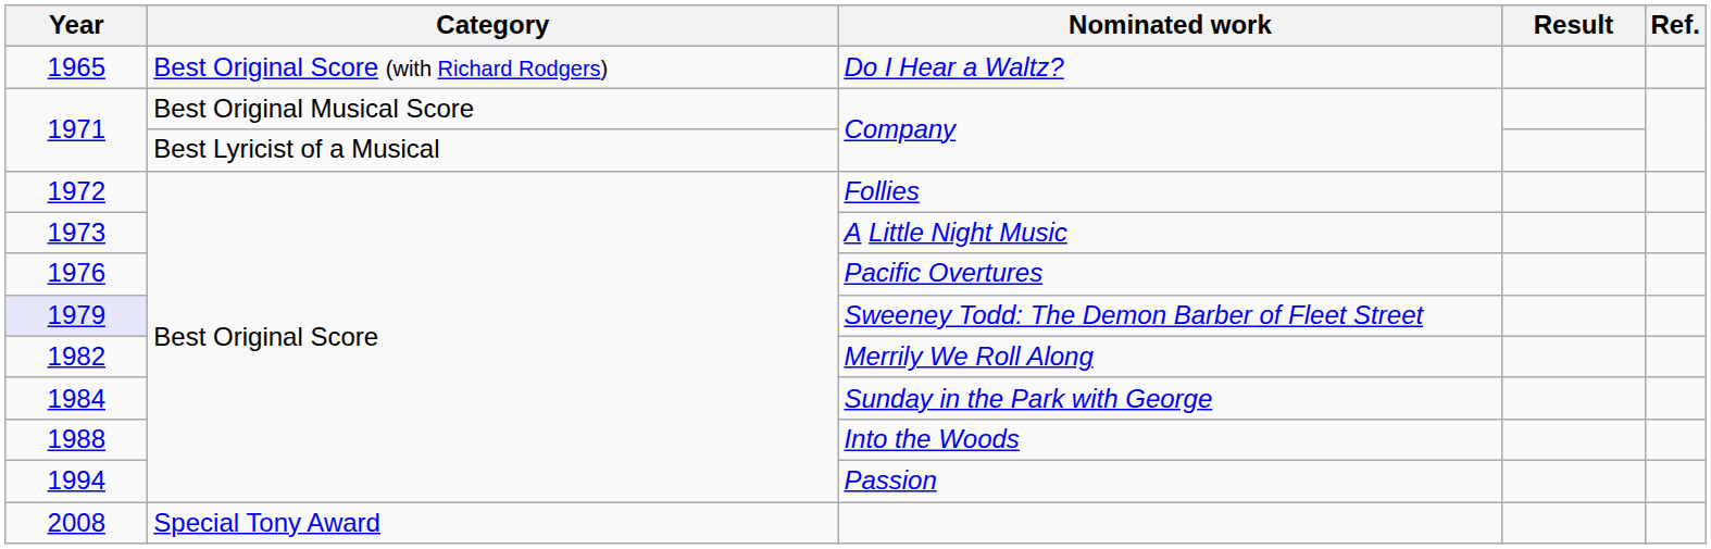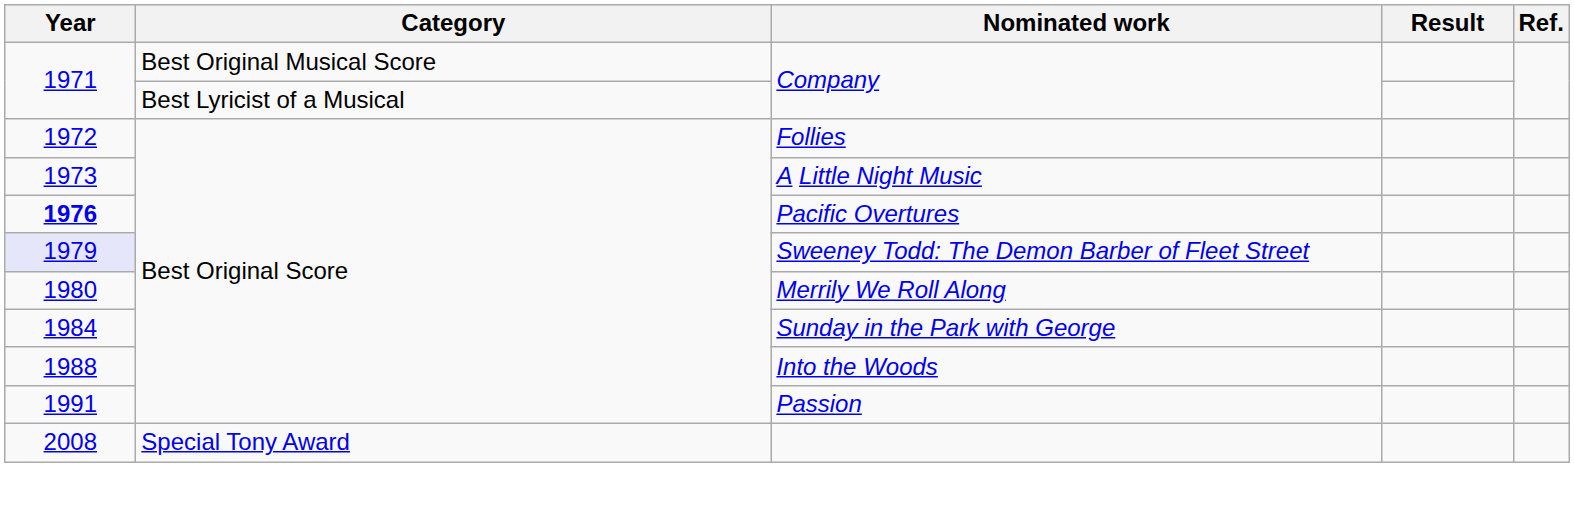 <table class=wikitable>
 <tr>
 <th scope="col" style="width:5em;">Year</th>
 <th scope="col" style="width:26em;">Category</th>
 <th scope="col" style="width:25em;">Nominated work</th>
 <th scope="col" style="width:5em;">Result</th>
 <th>Ref.</th>
-</tr>
-<tr>
-<td style="text-align:center;"><a href='#'>1965</a></td>
-<td><a href='#'>Best Original Score</a> <small>(with <a href='#'>Richard Rodgers</a>)</small></td>
-<td><em><a href='#'>Do I Hear a Waltz?</a></em></td>
-<td></td>
-<td style="text-align:center;"></td>
 </tr>
 <tr>
 <td style="text-align:center;" rowspan="2"><a href='#'>1971</a></td>
 <td>Best Original Musical Score</td>
 <td rowspan="2"><em><a href='#'>Company</a> </em></td>
 <td></td>
 <td rowspan="2"></td>
 </tr>
 <tr>
 <td Best Lyricist of a Musical>Best Lyricist of a Musical</td>
 <td></td>
 </tr>
 <tr>
 <td style="text-align:center;"><a href='#'>1972</a></td>
 <td rowspan="8">Best Original Score</td>
 <td><em><a href='#'>Follies</a></em></td>
 <td></td>
 <td style="text-align:center;"></td>
 </tr>
 <tr>
 <td style="text-align:center;"><a href='#'>1973</a></td>
 <td><em><a href='#'>A</a></em> <em><a href='#'>Little Night Music</a></em></td>
 <td></td>
 <td style="text-align:center;"></td>
 </tr>
 <tr>
-<td style="text-align:center;"><a href='#'>1976</a></td>
+<td style="text-align:center;"><strong><a href='#'>1976</a></strong></td>
 <td><em><a href='#'>Pacific Overtures</a></em></td>
 <td></td>
 <td style="text-align:center;"></td>
 </tr>
 <tr>
 <td style="background: lavender; text-align:center;"><a href='#'>1979</a></td>
 <td><em><a href='#'>Sweeney Todd: The Demon Barber of Fleet Street</a></em></td>
 <td></td>
 <td style="text-align:center;"></td>
 </tr>
 <tr>
-<td style="text-align:center;"><a href='#'>1982</a></td>
+<td style="text-align:center;"><a href='#'>1980</a></td>
 <td><em><a href='#'>Merrily We Roll Along</a></em></td>
 <td></td>
 <td style="text-align:center;"></td>
 </tr>
 <tr>
 <td style="text-align:center;"><a href='#'>1984</a></td>
 <td><em><a href='#'>Sunday in the Park with George</a></em></td>
 <td></td>
 <td style="text-align:center;"></td>
 </tr>
 <tr>
 <td style="text-align:center;"><a href='#'>1988</a></td>
 <td><em><a href='#'>Into the Woods</a></em></td>
 <td></td>
 <td style="text-align:center;"></td>
 </tr>
 <tr>
-<td style="text-align:center;"><a href='#'>1994</a></td>
+<td style="text-align:center;"><a href='#'>1991</a></td>
 <td><em><a href='#'>Passion</a></em></td>
 <td></td>
 <td style="text-align:center;"></td>
 </tr>
 <tr>
 <td style="text-align:center;"><a href='#'>2008</a></td>
 <td><a href='#'>Special Tony Award</a></td>
 <td></td>
 <td></td>
 <td style="text-align:center;"></td>
 </tr>
 </table>
